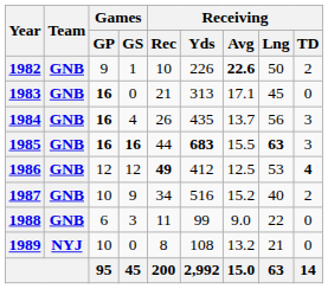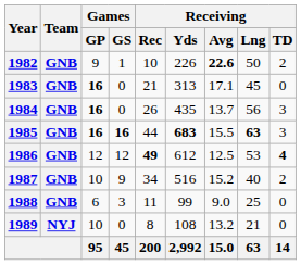 <table class="wikitable" style="text-align:center">
 <tr>
 <th rowspan="2">Year</th>
 <th rowspan="2">Team</th>
 <th colspan="2">Games</th>
 <th colspan="5">Receiving</th>
 </tr>
 <tr>
 <th>GP</th>
 <th>GS</th>
 <th>Rec</th>
 <th>Yds</th>
 <th>Avg</th>
 <th>Lng</th>
 <th>TD</th>
 </tr>
 <tr>
 <th><a href='#'>1982</a></th>
 <th><a href='#'>GNB</a></th>
 <td>9</td>
 <td>1</td>
 <td>10</td>
 <td>226</td>
 <td><strong>22.6</strong></td>
 <td>50</td>
 <td>2</td>
 </tr>
 <tr>
 <th><a href='#'>1983</a></th>
 <th><a href='#'>GNB</a></th>
 <td><strong>16</strong></td>
 <td>0</td>
 <td>21</td>
 <td>313</td>
 <td>17.1</td>
 <td>45</td>
 <td>0</td>
 </tr>
 <tr>
 <th><a href='#'>1984</a></th>
 <th><a href='#'>GNB</a></th>
 <td><strong>16</strong></td>
-<td>4</td>
+<td>0</td>
 <td>26</td>
 <td>435</td>
 <td>13.7</td>
 <td>56</td>
 <td>3</td>
 </tr>
 <tr>
 <th><a href='#'>1985</a></th>
 <th><a href='#'>GNB</a></th>
 <td><strong>16</strong></td>
 <td><strong>16</strong></td>
 <td>44</td>
 <td><strong>683</strong></td>
 <td>15.5</td>
 <td><strong>63</strong></td>
 <td>3</td>
 </tr>
 <tr>
 <th><a href='#'>1986</a></th>
 <th><a href='#'>GNB</a></th>
 <td>12</td>
 <td>12</td>
 <td><strong>49</strong></td>
-<td>412</td>
+<td>612</td>
 <td>12.5</td>
 <td>53</td>
 <td><strong>4</strong></td>
 </tr>
 <tr>
 <th><a href='#'>1987</a></th>
 <th><a href='#'>GNB</a></th>
 <td>10</td>
 <td>9</td>
 <td>34</td>
 <td>516</td>
 <td>15.2</td>
 <td>40</td>
 <td>2</td>
 </tr>
 <tr>
 <th><a href='#'>1988</a></th>
 <th><a href='#'>GNB</a></th>
 <td>6</td>
 <td>3</td>
 <td>11</td>
 <td>99</td>
 <td>9.0</td>
-<td>22</td>
+<td>25</td>
 <td>0</td>
 </tr>
 <tr>
 <th><a href='#'>1989</a></th>
 <th><a href='#'>NYJ</a></th>
 <td>10</td>
 <td>0</td>
 <td>8</td>
 <td>108</td>
 <td>13.2</td>
 <td>21</td>
 <td>0</td>
 </tr>
 <tr>
 <th colspan="2"></th>
 <th>95</th>
 <th>45</th>
 <th>200</th>
 <th>2,992</th>
 <th>15.0</th>
 <th>63</th>
 <th>14</th>
 </tr>
 </table>
